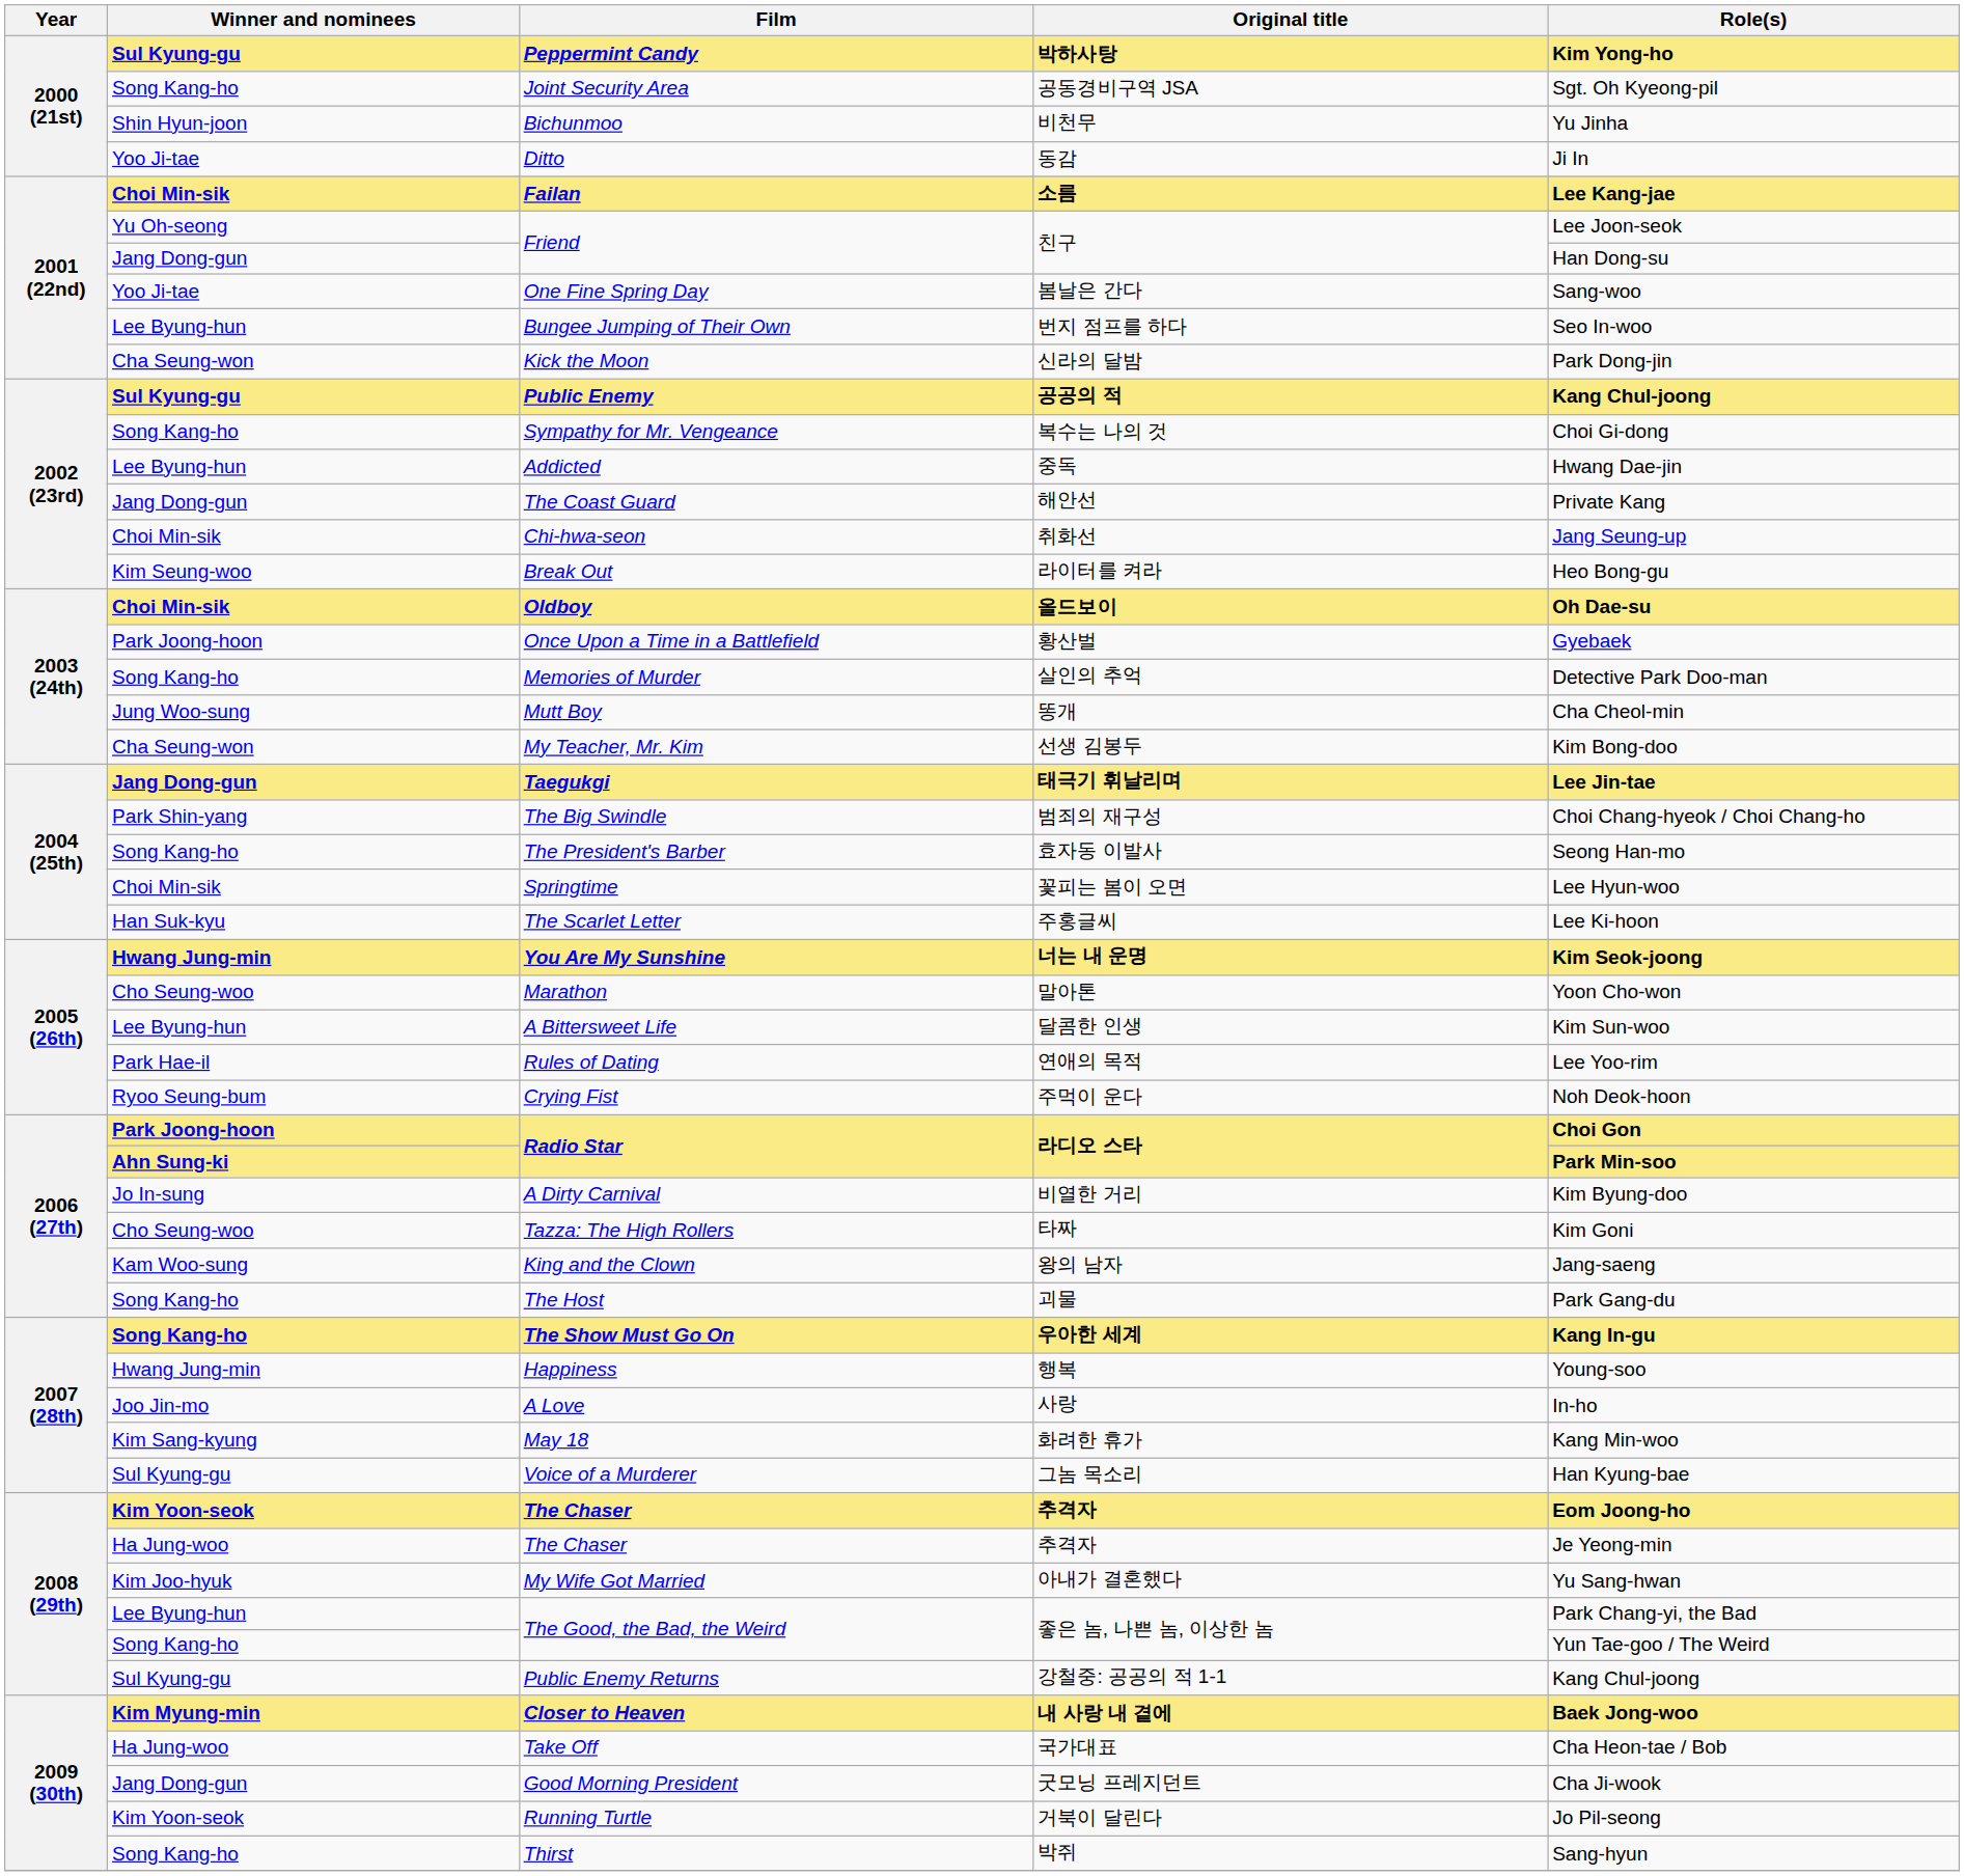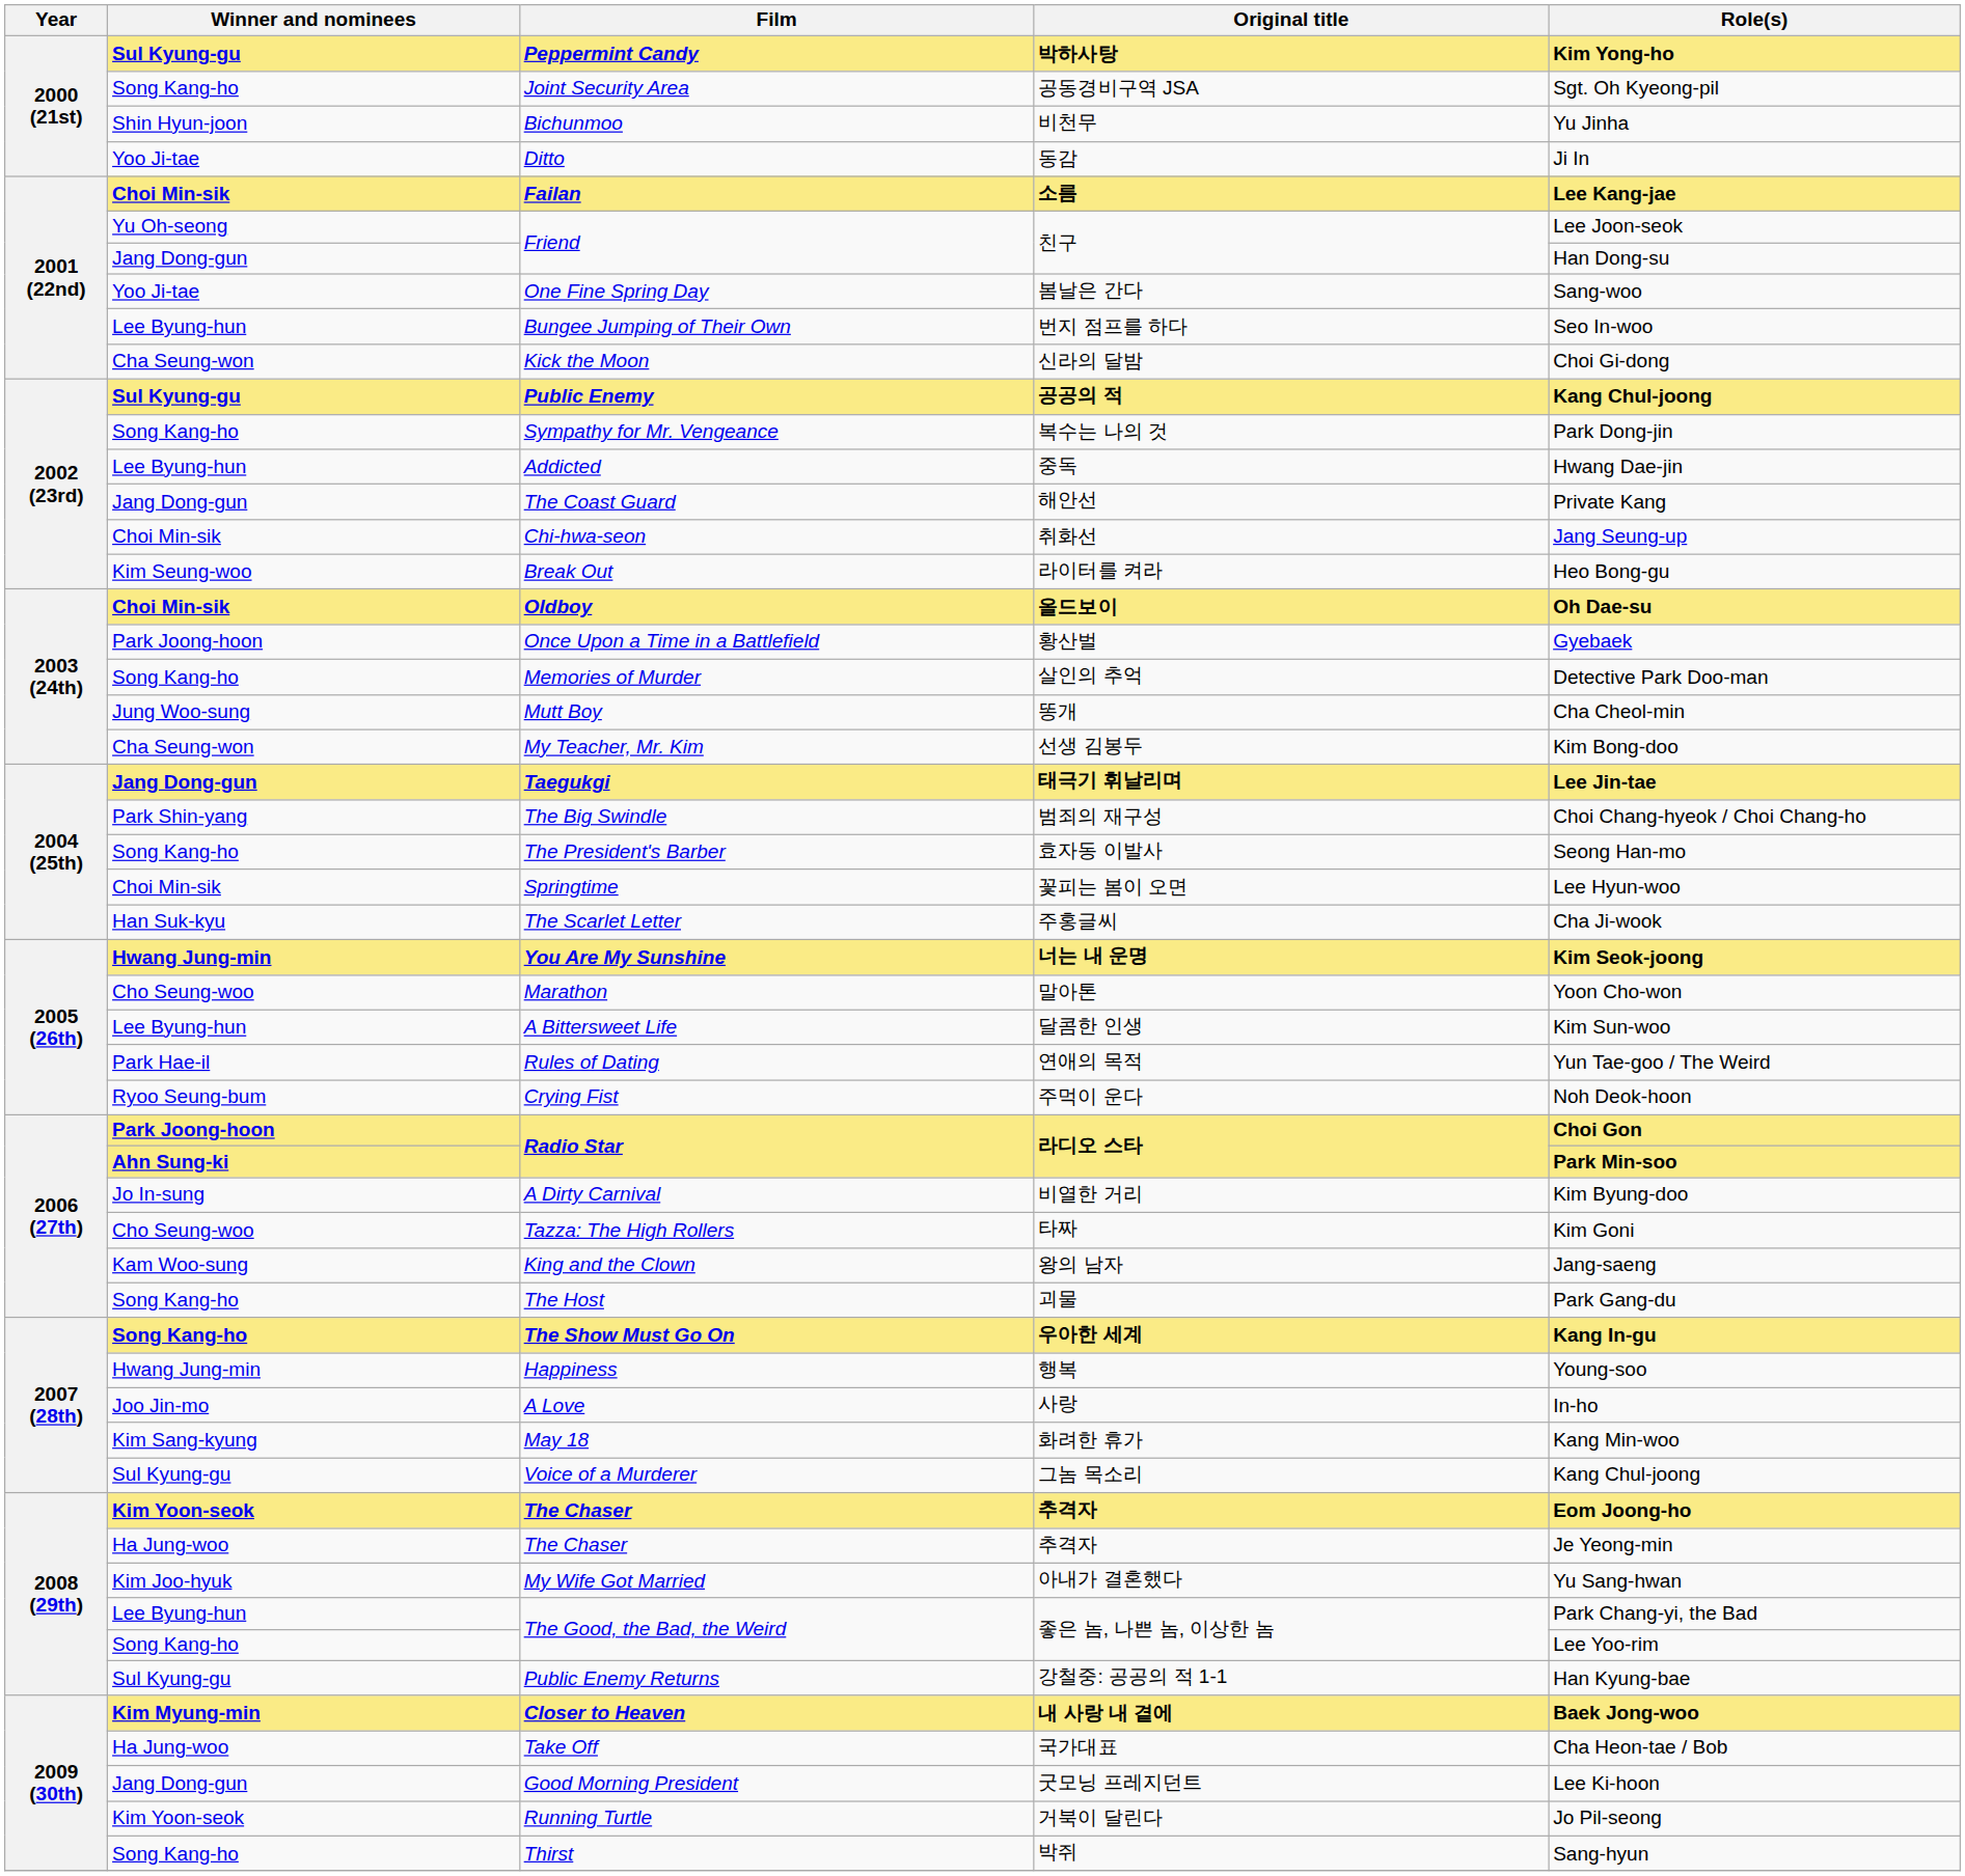 <table class="wikitable" style="width:100%">
 <tr>
 <th style="width:5%;">Year</th>
 <th style="width:20%;">Winner and nominees</th>
 <th style="width:25%;">Film</th>
 <th style="width:25%;">Original title</th>
 <th style="width:20%;">Role(s)</th>
 </tr>
 <tr>
 <th rowspan="4">2000<br>(21st)</th>
 <td style="background:#FAEB86;"><strong><a href='#'>Sul Kyung-gu</a></strong> </td>
 <td style="background:#FAEB86;"><strong><em><a href='#'>Peppermint Candy</a></em></strong></td>
 <td style="background:#FAEB86;"><strong>박하사탕</strong></td>
 <td style="background:#FAEB86;"><strong>Kim Yong-ho</strong></td>
 </tr>
 <tr>
 <td><a href='#'>Song Kang-ho</a></td>
 <td><a href='#'><em>Joint Security Area</em></a></td>
 <td>공동경비구역 JSA</td>
 <td>Sgt. Oh Kyeong-pil</td>
 </tr>
 <tr>
 <td><a href='#'>Shin Hyun-joon</a></td>
 <td><em><a href='#'>Bichunmoo</a></em></td>
 <td>비천무</td>
 <td>Yu Jinha</td>
 </tr>
 <tr>
 <td><a href='#'>Yoo Ji-tae</a></td>
 <td><em><a href='#'>Ditto</a></em></td>
 <td>동감</td>
 <td>Ji In</td>
 </tr>
 <tr>
 <th rowspan="6">2001<br>(22nd)</th>
 <td style="background:#FAEB86;"><strong><a href='#'>Choi Min-sik</a></strong> </td>
 <td style="background:#FAEB86;"><strong><em><a href='#'>Failan</a></em></strong></td>
 <td style="background:#FAEB86;"><strong>소름</strong></td>
 <td style="background:#FAEB86;"><strong>Lee Kang-jae</strong></td>
 </tr>
 <tr>
 <td><a href='#'>Yu Oh-seong</a></td>
 <td rowspan="2"><em><a href='#'>Friend</a></em></td>
 <td rowspan="2">친구</td>
 <td>Lee Joon-seok</td>
 </tr>
 <tr>
 <td><a href='#'>Jang Dong-gun</a></td>
 <td>Han Dong-su</td>
 </tr>
 <tr>
 <td><a href='#'>Yoo Ji-tae</a></td>
 <td><em><a href='#'>One Fine Spring Day</a></em></td>
 <td>봄날은 간다</td>
 <td>Sang-woo</td>
 </tr>
 <tr>
 <td><a href='#'>Lee Byung-hun</a></td>
 <td><em><a href='#'>Bungee Jumping of Their Own</a></em></td>
 <td>번지 점프를 하다</td>
 <td>Seo In-woo</td>
 </tr>
 <tr>
 <td><a href='#'>Cha Seung-won</a></td>
 <td><em><a href='#'>Kick the Moon</a></em></td>
 <td>신라의 달밤</td>
-<td>Park Dong-jin</td>
+<td>Choi Gi-dong</td>
 </tr>
 <tr>
 <th rowspan="6">2002<br>(23rd)</th>
 <td style="background:#FAEB86;"><strong><a href='#'>Sul Kyung-gu</a></strong> </td>
 <td style="background:#FAEB86;"><em><a href='#'><strong>Public Enemy</strong></a></em></td>
 <td style="background:#FAEB86;"><strong>공공의 적</strong></td>
 <td style="background:#FAEB86;"><strong>Kang Chul-joong</strong></td>
 </tr>
 <tr>
 <td><a href='#'>Song Kang-ho</a></td>
 <td><em><a href='#'>Sympathy for Mr. Vengeance</a></em></td>
 <td>복수는 나의 것</td>
-<td>Choi Gi-dong</td>
+<td>Park Dong-jin</td>
 </tr>
 <tr>
 <td><a href='#'>Lee Byung-hun</a></td>
 <td><em><a href='#'>Addicted</a></em></td>
 <td>중독</td>
 <td>Hwang Dae-jin</td>
 </tr>
 <tr>
 <td><a href='#'>Jang Dong-gun</a></td>
 <td><a href='#'><em>The Coast Guard</em></a></td>
 <td>해안선</td>
 <td>Private Kang</td>
 </tr>
 <tr>
 <td><a href='#'>Choi Min-sik</a></td>
 <td><em><a href='#'>Chi-hwa-seon</a></em></td>
 <td>취화선</td>
 <td><a href='#'>Jang Seung-up</a></td>
 </tr>
 <tr>
 <td><a href='#'>Kim Seung-woo</a></td>
 <td><em><a href='#'>Break Out</a></em></td>
 <td>라이터를 켜라</td>
 <td>Heo Bong-gu</td>
 </tr>
 <tr>
 <th rowspan="5">2003<br>(24th)</th>
 <td style="background:#FAEB86;"><strong><a href='#'>Choi Min-sik</a></strong> </td>
 <td style="background:#FAEB86;"><em><a href='#'><strong>Oldboy</strong></a></em></td>
 <td style="background:#FAEB86;"><strong>올드보이</strong></td>
 <td style="background:#FAEB86;"><strong>Oh Dae-su</strong></td>
 </tr>
 <tr>
 <td><a href='#'>Park Joong-hoon</a></td>
 <td><em><a href='#'>Once Upon a Time in a Battlefield</a></em></td>
 <td>황산벌</td>
 <td><a href='#'>Gyebaek</a></td>
 </tr>
 <tr>
 <td><a href='#'>Song Kang-ho</a></td>
 <td><em><a href='#'>Memories of Murder</a></em></td>
 <td>살인의 추억</td>
 <td>Detective Park Doo-man</td>
 </tr>
 <tr>
 <td><a href='#'>Jung Woo-sung</a></td>
 <td><em><a href='#'>Mutt Boy</a></em></td>
 <td>똥개</td>
 <td>Cha Cheol-min</td>
 </tr>
 <tr>
 <td><a href='#'>Cha Seung-won</a></td>
 <td><em><a href='#'>My Teacher, Mr. Kim</a></em></td>
 <td>선생 김봉두</td>
 <td>Kim Bong-doo</td>
 </tr>
 <tr>
 <th rowspan="5">2004<br>(25th)</th>
 <td style="background:#FAEB86;"><strong><a href='#'>Jang Dong-gun</a></strong> </td>
 <td style="background:#FAEB86;"><em><a href='#'><strong>Taegukgi</strong></a></em></td>
 <td style="background:#FAEB86;"><strong>태극기 휘날리며</strong></td>
 <td style="background:#FAEB86;"><strong>Lee Jin-tae</strong></td>
 </tr>
 <tr>
 <td><a href='#'>Park Shin-yang</a></td>
 <td><em><a href='#'>The Big Swindle</a></em></td>
 <td>범죄의 재구성</td>
 <td>Choi Chang-hyeok / Choi Chang-ho</td>
 </tr>
 <tr>
 <td><a href='#'>Song Kang-ho</a></td>
 <td><em><a href='#'>The President's Barber</a></em></td>
 <td>효자동 이발사</td>
 <td>Seong Han-mo</td>
 </tr>
 <tr>
 <td><a href='#'>Choi Min-sik</a></td>
 <td><em><a href='#'>Springtime</a></em></td>
 <td>꽃피는 봄이 오면</td>
 <td>Lee Hyun-woo</td>
 </tr>
 <tr>
 <td><a href='#'>Han Suk-kyu</a></td>
 <td><a href='#'><em>The Scarlet Letter</em></a></td>
 <td>주홍글씨</td>
-<td>Lee Ki-hoon</td>
+<td>Cha Ji-wook</td>
 </tr>
 <tr>
 <th rowspan="5">2005<br>(<a href='#'>26th</a>)</th>
 <td style="background:#FAEB86;"><strong><a href='#'>Hwang Jung-min</a></strong> </td>
 <td style="background:#FAEB86;"><em><a href='#'><strong>You Are My Sunshine</strong></a></em></td>
 <td style="background:#FAEB86;"><strong>너는 내 운명</strong></td>
 <td style="background:#FAEB86;"><strong>Kim Seok-joong</strong></td>
 </tr>
 <tr>
 <td><a href='#'>Cho Seung-woo</a></td>
 <td><em><a href='#'>Marathon</a></em></td>
 <td>말아톤</td>
 <td>Yoon Cho-won</td>
 </tr>
 <tr>
 <td><a href='#'>Lee Byung-hun</a></td>
 <td><em><a href='#'>A Bittersweet Life</a></em></td>
 <td>달콤한 인생</td>
 <td>Kim Sun-woo</td>
 </tr>
 <tr>
 <td><a href='#'>Park Hae-il</a></td>
 <td><em><a href='#'>Rules of Dating</a></em></td>
 <td>연애의 목적</td>
-<td>Lee Yoo-rim</td>
+<td>Yun Tae-goo / The Weird</td>
 </tr>
 <tr>
 <td><a href='#'>Ryoo Seung-bum</a></td>
 <td><em><a href='#'>Crying Fist</a></em></td>
 <td>주먹이 운다</td>
 <td>Noh Deok-hoon</td>
 </tr>
 <tr>
 <th rowspan="6">2006<br>(<a href='#'>27th</a>)</th>
 <td style="background:#FAEB86;"><strong><a href='#'>Park Joong-hoon</a></strong> </td>
 <td style="background:#FAEB86;" rowspan="2"><em><a href='#'><strong>Radio Star</strong></a></em></td>
 <td style="background:#FAEB86;" rowspan="2" style="background:#FAEB86;"><strong>라디오 스타</strong></td>
 <td style="background:#FAEB86;"><strong>Choi Gon</strong></td>
 </tr>
 <tr>
 <td style="background:#FAEB86;"><strong><a href='#'>Ahn Sung-ki</a></strong> </td>
 <td style="background:#FAEB86;"><strong>Park Min-soo</strong></td>
 </tr>
 <tr>
 <td><a href='#'>Jo In-sung</a></td>
 <td><em><a href='#'>A Dirty Carnival</a></em></td>
 <td>비열한 거리</td>
 <td>Kim Byung-doo</td>
 </tr>
 <tr>
 <td><a href='#'>Cho Seung-woo</a></td>
 <td><em><a href='#'>Tazza: The High Rollers</a></em></td>
 <td>타짜</td>
 <td>Kim Goni</td>
 </tr>
 <tr>
 <td><a href='#'>Kam Woo-sung</a></td>
 <td><em><a href='#'>King and the Clown</a></em></td>
 <td>왕의 남자</td>
 <td>Jang-saeng</td>
 </tr>
 <tr>
 <td><a href='#'>Song Kang-ho</a></td>
 <td><em><a href='#'>The Host</a></em></td>
 <td>괴물</td>
 <td>Park Gang-du</td>
 </tr>
 <tr>
 <th rowspan="5">2007<br>(<a href='#'>28th</a>)</th>
 <td style="background:#FAEB86;"><strong><a href='#'>Song Kang-ho</a></strong> </td>
 <td style="background:#FAEB86;"><strong><em><a href='#'>The Show Must Go On</a></em></strong></td>
 <td style="background:#FAEB86;"><strong>우아한 세계</strong></td>
 <td style="background:#FAEB86;"><strong>Kang In-gu</strong></td>
 </tr>
 <tr>
 <td><a href='#'>Hwang Jung-min</a></td>
 <td><em><a href='#'>Happiness</a></em></td>
 <td>행복</td>
 <td>Young-soo</td>
 </tr>
 <tr>
 <td><a href='#'>Joo Jin-mo</a></td>
 <td><em><a href='#'>A Love</a></em></td>
 <td>사랑</td>
 <td>In-ho</td>
 </tr>
 <tr>
 <td><a href='#'>Kim Sang-kyung</a></td>
 <td><em><a href='#'>May 18</a></em></td>
 <td>화려한 휴가</td>
 <td>Kang Min-woo</td>
 </tr>
 <tr>
 <td><a href='#'>Sul Kyung-gu</a></td>
 <td><em><a href='#'>Voice of a Murderer</a></em></td>
 <td>그놈 목소리</td>
-<td>Han Kyung-bae</td>
+<td>Kang Chul-joong</td>
 </tr>
 <tr>
 <th rowspan="6">2008<br>(<a href='#'>29th</a>)</th>
 <td style="background:#FAEB86;"><strong><a href='#'>Kim Yoon-seok</a> </strong></td>
 <td style="background:#FAEB86;"><strong><em><a href='#'>The Chaser</a></em></strong></td>
 <td style="background:#FAEB86;"><strong>추격자</strong></td>
 <td style="background:#FAEB86;"><strong>Eom Joong-ho</strong></td>
 </tr>
 <tr>
 <td><a href='#'>Ha Jung-woo</a></td>
 <td><em><a href='#'>The Chaser</a></em></td>
 <td>추격자</td>
 <td>Je Yeong-min</td>
 </tr>
 <tr>
 <td><a href='#'>Kim Joo-hyuk</a></td>
 <td><em><a href='#'>My Wife Got Married</a></em></td>
 <td>아내가 결혼했다</td>
 <td>Yu Sang-hwan</td>
 </tr>
 <tr>
 <td><a href='#'>Lee Byung-hun</a></td>
 <td rowspan="2"><em><a href='#'>The Good, the Bad, the Weird</a></em></td>
 <td rowspan="2">좋은 놈, 나쁜 놈, 이상한 놈</td>
 <td>Park Chang-yi, the Bad</td>
 </tr>
 <tr>
 <td><a href='#'>Song Kang-ho</a></td>
-<td>Yun Tae-goo / The Weird</td>
+<td>Lee Yoo-rim</td>
 </tr>
 <tr>
 <td><a href='#'>Sul Kyung-gu</a></td>
 <td><em><a href='#'>Public Enemy Returns</a></em></td>
 <td>강철중: 공공의 적 1-1</td>
-<td>Kang Chul-joong</td>
+<td>Han Kyung-bae</td>
 </tr>
 <tr>
 <th rowspan="5">2009<br>(<a href='#'>30th</a>)</th>
 <td style="background:#FAEB86;"><strong><a href='#'>Kim Myung-min</a> </strong></td>
 <td style="background:#FAEB86;"><strong><em><a href='#'>Closer to Heaven</a></em></strong></td>
 <td style="background:#FAEB86;"><strong>내 사랑 내 곁에</strong></td>
 <td style="background:#FAEB86;"><strong>Baek Jong-woo</strong></td>
 </tr>
 <tr>
 <td><a href='#'>Ha Jung-woo</a></td>
 <td><em><a href='#'>Take Off</a></em></td>
 <td>국가대표</td>
 <td>Cha Heon-tae / Bob</td>
 </tr>
 <tr>
 <td><a href='#'>Jang Dong-gun</a></td>
 <td><em><a href='#'>Good Morning President</a></em></td>
 <td>굿모닝 프레지던트</td>
-<td>Cha Ji-wook</td>
+<td>Lee Ki-hoon</td>
 </tr>
 <tr>
 <td><a href='#'>Kim Yoon-seok</a></td>
 <td><em><a href='#'>Running Turtle</a></em></td>
 <td>거북이 달린다</td>
 <td>Jo Pil-seong</td>
 </tr>
 <tr>
 <td><a href='#'>Song Kang-ho</a></td>
 <td><em><a href='#'>Thirst</a></em></td>
 <td>박쥐</td>
 <td>Sang-hyun</td>
 </tr>
 <tr>
 </tr>
 </table>
